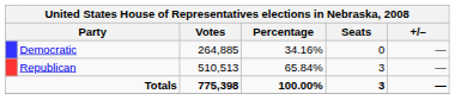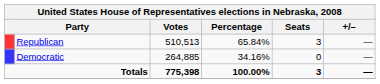 <table class="wikitable" style="font-size: 95%;">
 <tr>
 <th colspan="6">United States House of Representatives elections in Nebraska, 2008</th>
 </tr>
 <tr>
 <th colspan=2 style="width: 15em">Party</th>
 <th style="width: 5em">Votes</th>
 <th style="width: 7em">Percentage</th>
 <th style="width: 5em">Seats</th>
 <th style="width: 5em">+/–</th>
 </tr>
 <tr>
+<th style="background-color:#FF3333; width: 3px"></th>
+<td style="width: 130px"><a href='#'>Republican</a></td>
+<td align="right">510,513</td>
+<td align="right">65.84%</td>
+<td align="right">3</td>
+<td align="right">—</td>
+</tr>
+<tr>
 <th style="background-color:#3333FF; width: 3px"></th>
 <td style="width: 130px"><a href='#'>Democratic</a></td>
 <td align="right">264,885</td>
 <td align="right">34.16%</td>
 <td align="right">0</td>
-<td align="right">—</td>
-</tr>
-<tr>
-<th style="background-color:#FF3333; width: 3px"></th>
-<td style="width: 130px"><a href='#'>Republican</a></td>
-<td align="right">510,513</td>
-<td align="right">65.84%</td>
-<td align="right">3</td>
 <td align="right">—</td>
 </tr>
 <tr>
 <td colspan="2" align="right"><strong>Totals</strong></td>
 <td align="right"><strong>775,398</strong></td>
 <td align="right"><strong>100.00%</strong></td>
 <td align="right"><strong>3</strong></td>
 <td align="right"><strong>—</strong></td>
 </tr>
 <tr bgcolor="#EEEEEE">
 </tr>
 </table>
